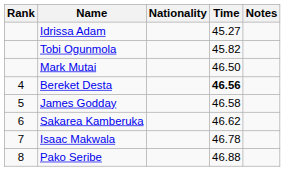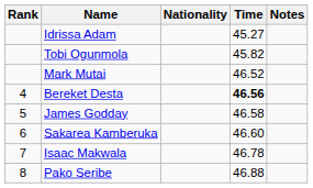 <table class="wikitable sortable" style="text-align:center">
 <tr>
 <th>Rank</th>
 <th>Name</th>
 <th>Nationality</th>
 <th>Time</th>
 <th>Notes</th>
 </tr>
 <tr>
 <td></td>
 <td align=left><a href='#'>Idrissa Adam</a></td>
 <td align=left></td>
 <td>45.27</td>
 <td></td>
 </tr>
 <tr>
 <td></td>
 <td align=left><a href='#'>Tobi Ogunmola</a></td>
 <td align=left></td>
 <td>45.82</td>
 <td></td>
 </tr>
 <tr>
 <td></td>
 <td align=left><a href='#'>Mark Mutai</a></td>
 <td align=left></td>
-<td>46.50</td>
+<td>46.52</td>
 <td></td>
 </tr>
 <tr>
 <td>4</td>
 <td align=left><a href='#'>Bereket Desta</a></td>
 <td align=left></td>
 <td><strong>46.56</strong></td>
 <td></td>
 </tr>
 <tr>
 <td>5</td>
 <td align=left><a href='#'>James Godday</a></td>
 <td align=left></td>
 <td>46.58</td>
 <td></td>
 </tr>
 <tr>
 <td>6</td>
 <td align=left><a href='#'>Sakarea Kamberuka</a></td>
 <td align=left></td>
-<td>46.62</td>
+<td>46.60</td>
 <td></td>
 </tr>
 <tr>
 <td>7</td>
 <td align=left><a href='#'>Isaac Makwala</a></td>
 <td align=left></td>
 <td>46.78</td>
 <td></td>
 </tr>
 <tr>
 <td>8</td>
 <td align=left><a href='#'>Pako Seribe</a></td>
 <td align=left></td>
 <td>46.88</td>
 <td></td>
 </tr>
 </table>
